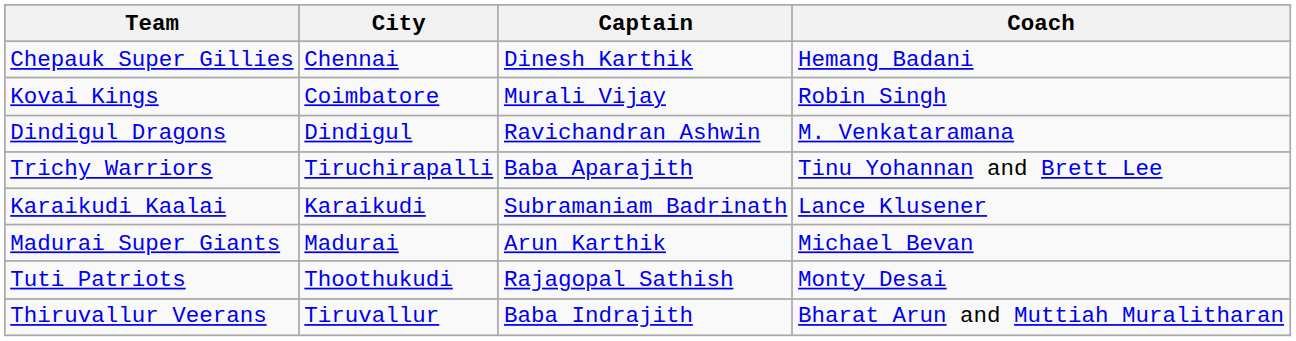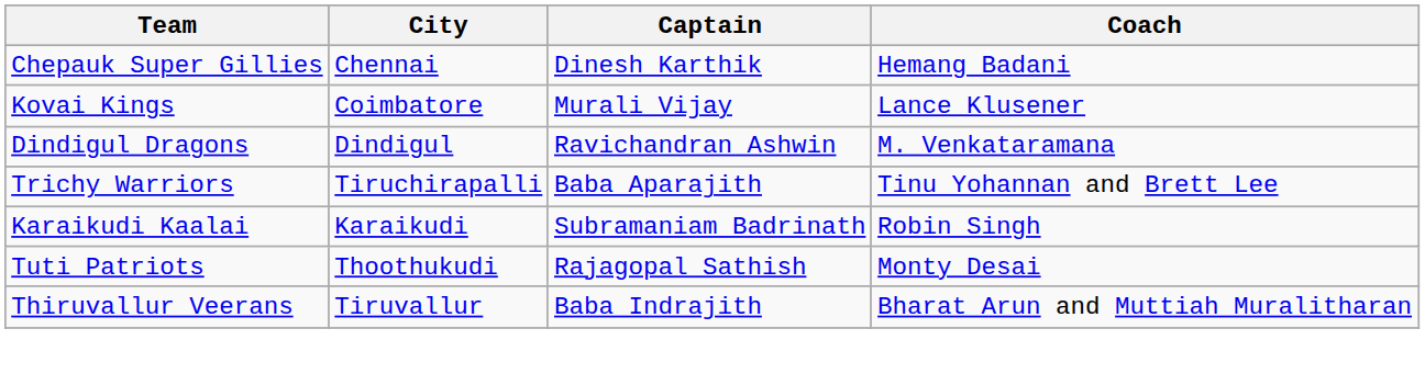 <table class="wikitable sortable">
 <tr>
 <th><strong>Team</strong></th>
 <th><strong>City</strong></th>
 <th><strong>Captain</strong></th>
 <th><strong>Coach</strong></th>
 </tr>
 <tr>
 <td><a href='#'>Chepauk Super Gillies</a></td>
 <td><a href='#'>Chennai</a></td>
 <td><a href='#'>Dinesh Karthik</a></td>
 <td><a href='#'>Hemang Badani</a></td>
 </tr>
 <tr>
 <td><a href='#'>Kovai Kings</a></td>
 <td><a href='#'>Coimbatore</a></td>
 <td><a href='#'>Murali Vijay</a></td>
-<td><a href='#'>Robin Singh</a></td>
+<td><a href='#'>Lance Klusener</a></td>
 </tr>
 <tr>
 <td><a href='#'>Dindigul Dragons</a></td>
 <td><a href='#'>Dindigul</a></td>
 <td><a href='#'>Ravichandran Ashwin</a></td>
 <td><a href='#'>M. Venkataramana</a></td>
 </tr>
 <tr>
 <td><a href='#'>Trichy Warriors</a></td>
 <td><a href='#'>Tiruchirapalli</a></td>
 <td><a href='#'>Baba Aparajith</a></td>
 <td><a href='#'>Tinu Yohannan</a> and <a href='#'>Brett Lee</a></td>
 </tr>
 <tr>
 <td><a href='#'>Karaikudi Kaalai</a></td>
 <td><a href='#'>Karaikudi</a></td>
 <td><a href='#'>Subramaniam Badrinath</a></td>
-<td><a href='#'>Lance Klusener</a></td>
-</tr>
-<tr>
-<td><a href='#'>Madurai Super Giants</a></td>
-<td><a href='#'>Madurai</a></td>
-<td><a href='#'>Arun Karthik</a></td>
-<td><a href='#'>Michael Bevan</a></td>
+<td><a href='#'>Robin Singh</a></td>
 </tr>
 <tr>
 <td><a href='#'>Tuti Patriots</a></td>
 <td><a href='#'>Thoothukudi</a></td>
 <td><a href='#'>Rajagopal Sathish</a></td>
 <td><a href='#'>Monty Desai</a></td>
 </tr>
 <tr>
 <td><a href='#'>Thiruvallur Veerans</a></td>
 <td><a href='#'>Tiruvallur</a></td>
 <td><a href='#'>Baba Indrajith</a></td>
 <td><a href='#'>Bharat Arun</a> and <a href='#'>Muttiah Muralitharan</a></td>
 </tr>
 </table>
